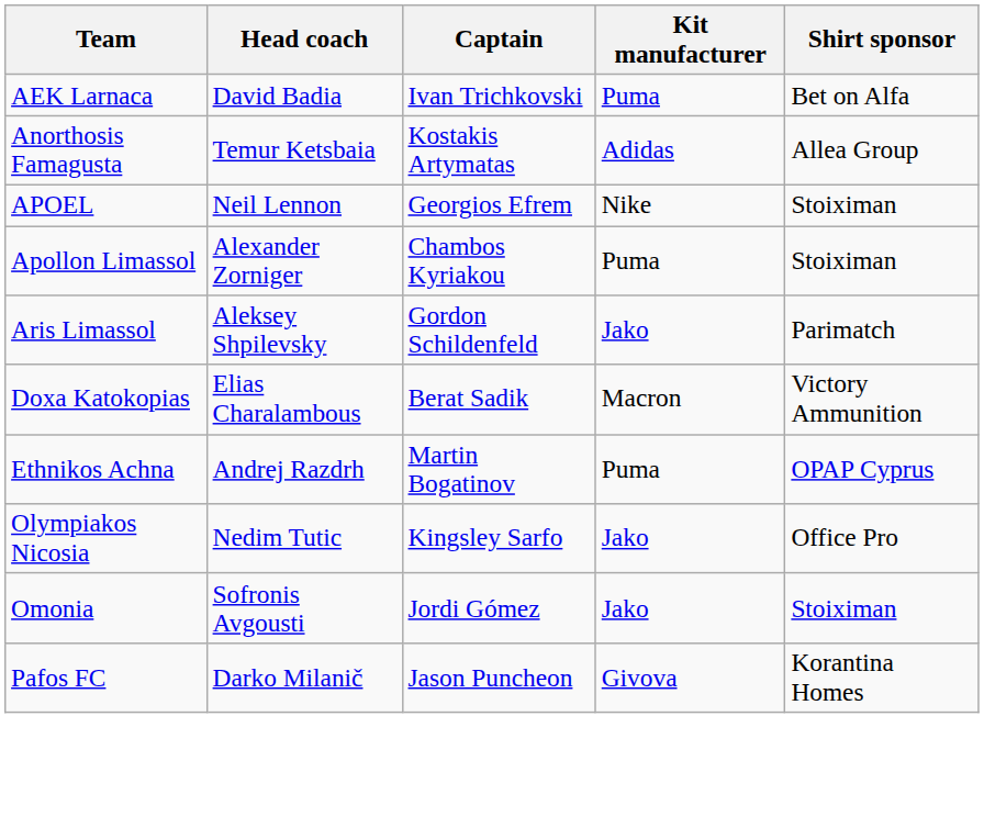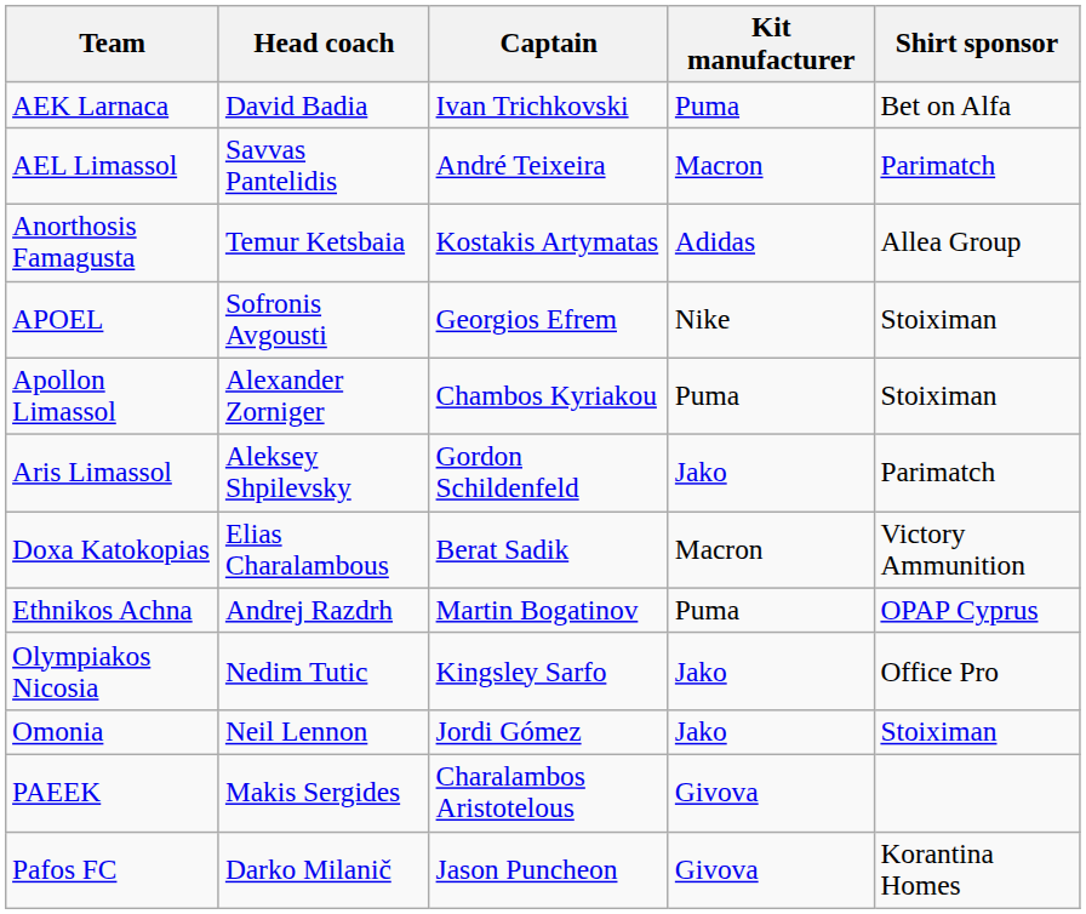 <table class="wikitable sortable" style="text-align: left;">
 <tr>
 <th>Team</th>
 <th>Head coach</th>
 <th>Captain</th>
 <th>Kit manufacturer</th>
 <th>Shirt sponsor</th>
 </tr>
 <tr>
 <td><a href='#'>AEK Larnaca</a></td>
 <td> <a href='#'>David Badia</a></td>
 <td> <a href='#'>Ivan Trichkovski</a></td>
 <td><a href='#'>Puma</a></td>
 <td>Bet on Alfa</td>
 </tr>
 <tr>
+<td><a href='#'>AEL Limassol</a></td>
+<td> <a href='#'>Savvas Pantelidis</a></td>
+<td> <a href='#'>André Teixeira</a></td>
+<td><a href='#'>Macron</a></td>
+<td><a href='#'>Parimatch</a></td>
+</tr>
+<tr>
 <td><a href='#'>Anorthosis Famagusta</a></td>
 <td> <a href='#'>Temur Ketsbaia</a></td>
 <td> <a href='#'>Kostakis Artymatas</a></td>
 <td><a href='#'>Adidas</a></td>
 <td>Allea Group</td>
 </tr>
 <tr>
 <td><a href='#'>APOEL</a></td>
-<td> <a href='#'>Neil Lennon</a></td>
+<td> <a href='#'>Sofronis Avgousti</a></td>
 <td> <a href='#'>Georgios Efrem</a></td>
 <td>Nike</td>
 <td>Stoiximan</td>
 </tr>
 <tr>
 <td><a href='#'>Apollon Limassol</a></td>
 <td> <a href='#'>Alexander Zorniger</a></td>
 <td> <a href='#'>Chambos Kyriakou</a></td>
 <td>Puma</td>
 <td>Stoiximan</td>
 </tr>
 <tr>
 <td><a href='#'>Aris Limassol</a></td>
 <td> <a href='#'>Aleksey Shpilevsky</a></td>
 <td> <a href='#'>Gordon Schildenfeld</a></td>
 <td><a href='#'>Jako</a></td>
 <td>Parimatch</td>
 </tr>
 <tr>
 <td><a href='#'>Doxa Katokopias</a></td>
 <td> <a href='#'>Elias Charalambous</a></td>
 <td> <a href='#'>Berat Sadik</a></td>
 <td>Macron</td>
 <td>Victory Ammunition</td>
 </tr>
 <tr>
 <td><a href='#'>Ethnikos Achna</a></td>
 <td> <a href='#'>Andrej Razdrh</a></td>
 <td> <a href='#'>Martin Bogatinov</a></td>
 <td>Puma</td>
 <td><a href='#'>OPAP Cyprus</a></td>
 </tr>
 <tr>
 <td><a href='#'>Olympiakos Nicosia</a></td>
 <td> <a href='#'>Nedim Tutic</a></td>
 <td> <a href='#'>Kingsley Sarfo</a></td>
 <td><a href='#'>Jako</a></td>
 <td>Office Pro</td>
 </tr>
 <tr>
 <td><a href='#'>Omonia</a></td>
-<td> <a href='#'>Sofronis Avgousti</a></td>
+<td> <a href='#'>Neil Lennon</a></td>
 <td> <a href='#'>Jordi Gómez</a></td>
 <td><a href='#'>Jako</a></td>
 <td><a href='#'>Stoiximan</a></td>
+</tr>
+<tr>
+<td><a href='#'>PAEEK</a></td>
+<td> <a href='#'>Makis Sergides</a></td>
+<td> <a href='#'>Charalambos Aristotelous</a></td>
+<td><a href='#'>Givova</a></td>
+<td></td>
 </tr>
 <tr>
 <td><a href='#'>Pafos FC</a></td>
 <td> <a href='#'>Darko Milanič</a></td>
 <td> <a href='#'>Jason Puncheon</a></td>
 <td><a href='#'>Givova</a></td>
 <td>Korantina Homes</td>
 </tr>
 </table>
